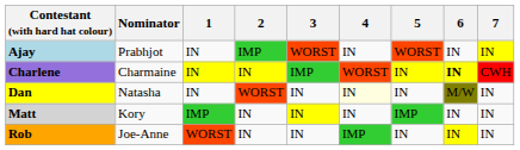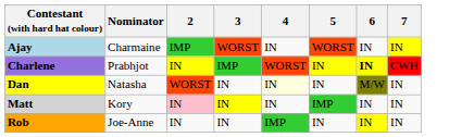 <table class="wikitable">
 <tr>
 <th>Contestant<br><small>(with hard hat colour)</small></th>
 <th>Nominator</th>
-<th>1</th>
 <th>2</th>
 <th>3</th>
 <th>4</th>
 <th>5</th>
 <th>6</th>
 <th>7</th>
 </tr>
 <tr>
 <td style="background-color:lightblue"><strong>Ajay</strong></td>
-<td>Prabhjot</td>
-<td>IN</td>
+<td>Charmaine</td>
 <td style="background-color:limegreen">IMP</td>
 <td style="background-color:orangered">WORST</td>
 <td>IN</td>
 <td style="background-color:orangered">WORST</td>
 <td>IN</td>
 <td style="background-color:yellow">IN</td>
 </tr>
 <tr>
 <td style="background-color:mediumpurple"><strong>Charlene</strong></td>
-<td>Charmaine</td>
-<td style="background-color:yellow">IN</td>
+<td>Prabhjot</td>
 <td style="background-color:yellow">IN</td>
 <td style="background-color:limegreen">IMP</td>
 <td style="background-color:orangered">WORST</td>
 <td style="background-color:yellow">IN</td>
 <td style="background-color:yellow"><strong>IN</strong></td>
 <td style="background-color:red">CWH</td>
 </tr>
 <tr>
 <td style="background-color:yellow"><strong>Dan</strong></td>
 <td>Natasha</td>
-<td>IN</td>
 <td style="background-color:orangered">WORST</td>
 <td>IN</td>
 <td style="background: lightyellow;">IN</td>
 <td>IN</td>
 <td style="background-color:olive">M/W</td>
 <td>IN</td>
 </tr>
 <tr>
 <td style="background-color:lightgray"><strong>Matt</strong></td>
 <td>Kory</td>
-<td style="background-color:limegreen">IMP</td>
-<td>IN</td>
+<td style="background: pink;">IN</td>
 <td style="background-color:yellow">IN</td>
 <td>IN</td>
 <td style="background-color:limegreen">IMP</td>
 <td>IN</td>
 <td>IN</td>
 </tr>
 <tr>
 <td style="background-color:orange"><strong>Rob</strong></td>
 <td>Joe-Anne</td>
-<td style="background-color:orangered">WORST</td>
 <td>IN</td>
 <td>IN</td>
 <td style="background-color:limegreen">IMP</td>
 <td>IN</td>
 <td style="background-color:yellow">IN</td>
 <td>IN</td>
 </tr>
 </table>
